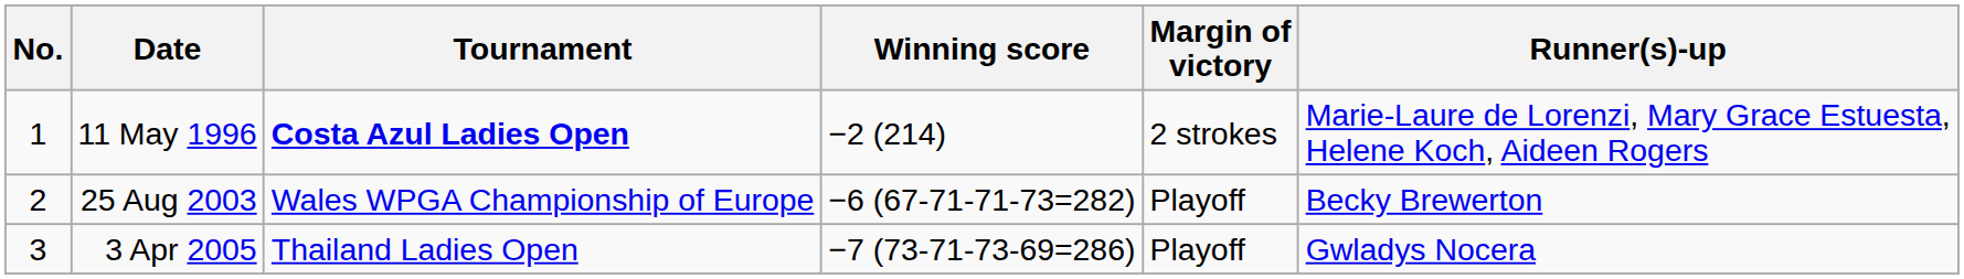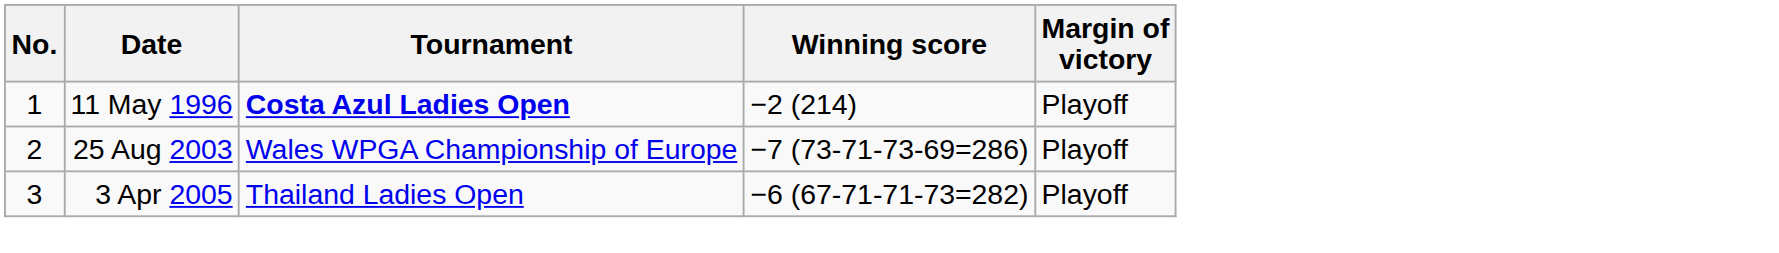 <table class="wikitable" style="font-size:95%;">
 <tr>
 <th>No.</th>
 <th>Date</th>
 <th>Tournament</th>
 <th>Winning score</th>
 <th>Margin of<br>victory</th>
-<th>Runner(s)-up</th>
 </tr>
 <tr>
 <td align=center>1</td>
 <td align=right>11 May <a href='#'>1996</a></td>
 <td><strong><a href='#'>Costa Azul Ladies Open</a></strong></td>
 <td>−2 (214)</td>
-<td>2 strokes</td>
-<td> <a href='#'>Marie-Laure de Lorenzi</a>,  <a href='#'>Mary Grace Estuesta</a>, <br> <a href='#'>Helene Koch</a>,  <a href='#'>Aideen Rogers</a></td>
+<td>Playoff</td>
 </tr>
 <tr>
 <td align=center>2</td>
 <td align=right>25 Aug <a href='#'>2003</a></td>
 <td><a href='#'>Wales WPGA Championship of Europe</a></td>
-<td>−6 (67-71-71-73=282)</td>
+<td>−7 (73-71-73-69=286)</td>
 <td>Playoff</td>
-<td> <a href='#'>Becky Brewerton</a></td>
 </tr>
 <tr>
 <td align=center>3</td>
 <td align=right>3 Apr <a href='#'>2005</a></td>
 <td><a href='#'>Thailand Ladies Open</a></td>
-<td>−7 (73-71-73-69=286)</td>
+<td>−6 (67-71-71-73=282)</td>
 <td>Playoff</td>
-<td> <a href='#'>Gwladys Nocera</a></td>
 </tr>
 </table>
